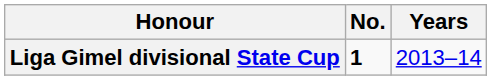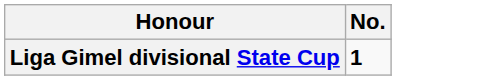 <table class="wikitable plainrowheaders">
 <tr>
 <th scope=col>Honour</th>
 <th scope=col>No.</th>
-<th scope=col>Years</th>
 </tr>
 <tr>
 <th scope=row>Liga Gimel divisional <a href='#'>State Cup</a></th>
 <td><strong>1</strong></td>
-<td><a href='#'>2013–14</a></td>
 </tr>
 </table>
